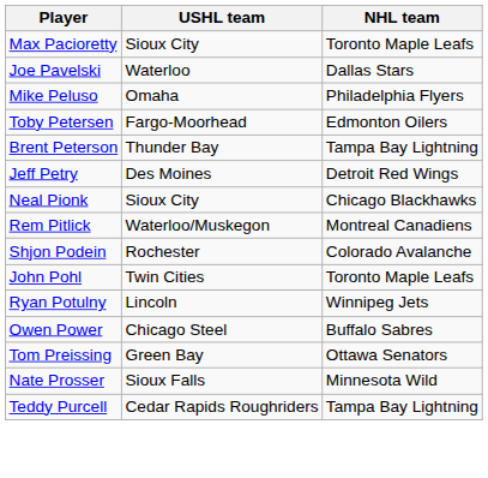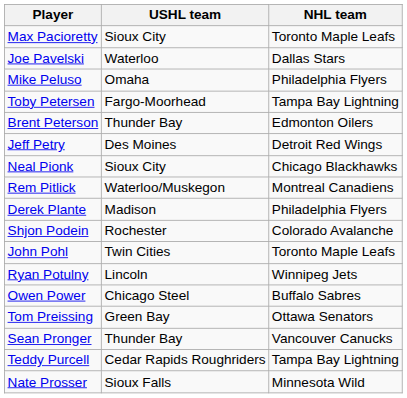 <table class="wikitable">
 <tr>
 <th>Player</th>
 <th>USHL team</th>
 <th>NHL team</th>
 </tr>
 <tr>
 <td><a href='#'>Max Pacioretty</a></td>
 <td>Sioux City</td>
 <td>Toronto Maple Leafs</td>
 </tr>
 <tr>
 <td><a href='#'>Joe Pavelski</a></td>
 <td>Waterloo</td>
 <td>Dallas Stars</td>
 </tr>
 <tr>
 <td><a href='#'>Mike Peluso</a></td>
 <td>Omaha</td>
 <td>Philadelphia Flyers</td>
 </tr>
 <tr>
 <td><a href='#'>Toby Petersen</a></td>
 <td>Fargo-Moorhead</td>
-<td>Edmonton Oilers</td>
+<td>Tampa Bay Lightning</td>
 </tr>
 <tr>
 <td><a href='#'>Brent Peterson</a></td>
 <td>Thunder Bay</td>
-<td>Tampa Bay Lightning</td>
+<td>Edmonton Oilers</td>
 </tr>
 <tr>
 <td><a href='#'>Jeff Petry</a></td>
 <td>Des Moines</td>
 <td>Detroit Red Wings</td>
 </tr>
 <tr>
 <td><a href='#'>Neal Pionk</a></td>
 <td>Sioux City</td>
 <td>Chicago Blackhawks</td>
 </tr>
 <tr>
 <td><a href='#'>Rem Pitlick</a></td>
 <td>Waterloo/Muskegon</td>
 <td>Montreal Canadiens</td>
+</tr>
+<tr>
+<td><a href='#'>Derek Plante</a></td>
+<td>Madison</td>
+<td>Philadelphia Flyers</td>
 </tr>
 <tr>
 <td><a href='#'>Shjon Podein</a></td>
 <td>Rochester</td>
 <td>Colorado Avalanche</td>
 </tr>
 <tr>
 <td><a href='#'>John Pohl</a></td>
 <td>Twin Cities</td>
 <td>Toronto Maple Leafs</td>
 </tr>
 <tr>
 <td><a href='#'>Ryan Potulny</a></td>
 <td>Lincoln</td>
 <td>Winnipeg Jets</td>
 </tr>
 <tr>
 <td><a href='#'>Owen Power</a></td>
 <td>Chicago Steel</td>
 <td>Buffalo Sabres</td>
 </tr>
 <tr>
 <td><a href='#'>Tom Preissing</a></td>
 <td>Green Bay</td>
 <td>Ottawa Senators</td>
 </tr>
 <tr>
-<td><a href='#'>Nate Prosser</a></td>
-<td>Sioux Falls</td>
-<td>Minnesota Wild</td>
+<td><a href='#'>Sean Pronger</a></td>
+<td>Thunder Bay</td>
+<td>Vancouver Canucks</td>
 </tr>
 <tr>
 <td><a href='#'>Teddy Purcell</a></td>
 <td>Cedar Rapids Roughriders</td>
 <td>Tampa Bay Lightning</td>
 </tr>
+<tr>
+<td><a href='#'>Nate Prosser</a></td>
+<td>Sioux Falls</td>
+<td>Minnesota Wild</td>
+</tr>
 </table>
